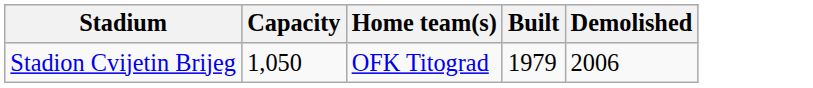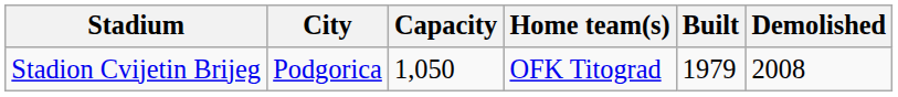 <table class="wikitable sortable">
 <tr>
 <th>Stadium</th>
+<th>City</th>
 <th>Capacity</th>
 <th>Home team(s)</th>
 <th>Built</th>
 <th>Demolished</th>
 </tr>
 <tr>
 <td><a href='#'>Stadion Cvijetin Brijeg</a></td>
+<td><a href='#'>Podgorica</a></td>
 <td align>1,050</td>
 <td><a href='#'>OFK Titograd</a></td>
 <td>1979</td>
-<td>2006</td>
+<td>2008</td>
 </tr>
 </table>
